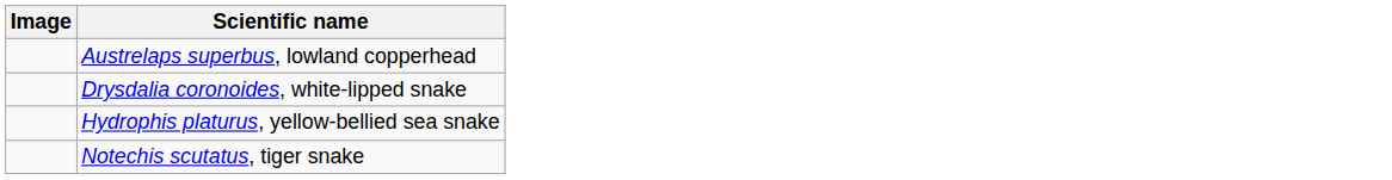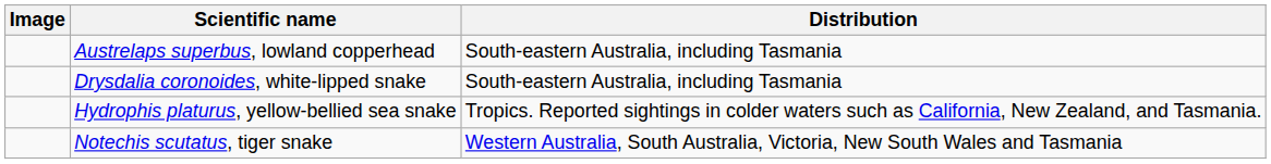 <table class="wikitable">
 <tr>
 <th>Image</th>
 <th>Scientific name</th>
+<th>Distribution</th>
 </tr>
 <tr>
 <td></td>
 <td><em><a href='#'>Austrelaps superbus</a></em>, lowland copperhead</td>
+<td>South-eastern Australia, including Tasmania</td>
 </tr>
 <tr>
 <td></td>
 <td><em><a href='#'>Drysdalia coronoides</a></em>, white-lipped snake</td>
+<td>South-eastern Australia, including Tasmania</td>
 </tr>
 <tr>
 <td></td>
 <td><em><a href='#'>Hydrophis platurus</a></em>, yellow-bellied sea snake</td>
+<td>Tropics. Reported sightings in colder waters such as <a href='#'>California</a>, New Zealand, and Tasmania.</td>
 </tr>
 <tr>
 <td></td>
 <td><em><a href='#'>Notechis scutatus</a></em>, tiger snake</td>
+<td><a href='#'>Western Australia</a>, South Australia, Victoria, New South Wales and Tasmania</td>
 </tr>
 </table>
